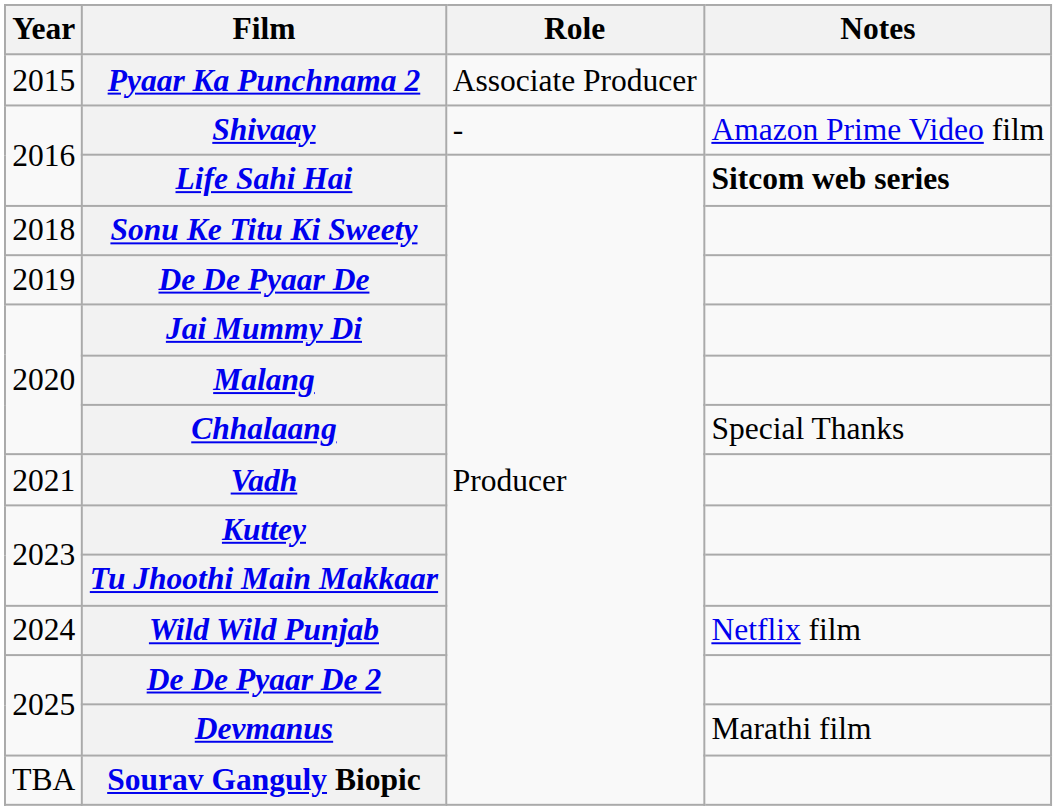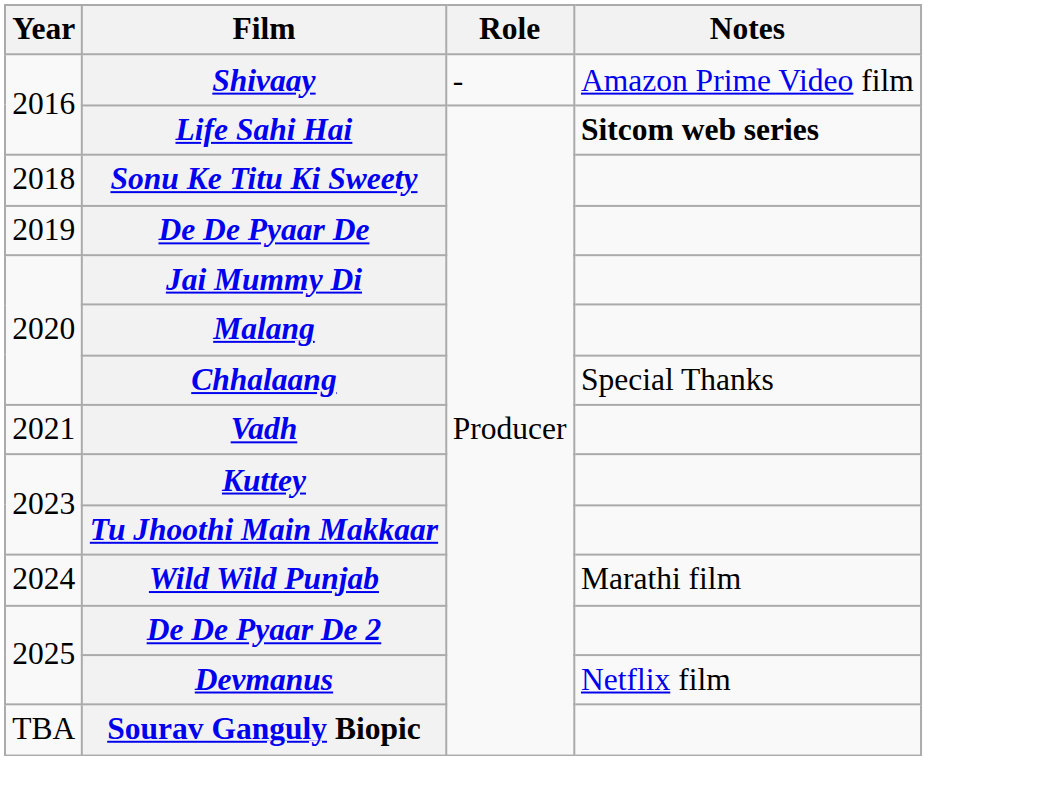 <table class="wikitable sortable plainrowheaders">
 <tr>
 <th scope="col">Year</th>
 <th scope="col">Film</th>
 <th scope="col">Role</th>
 <th scope="col">Notes</th>
-</tr>
-<tr>
-<td>2015</td>
-<th scope="row"><em><a href='#'>Pyaar Ka Punchnama 2</a></em></th>
-<td>Associate Producer</td>
-<td></td>
 </tr>
 <tr>
 <td rowspan=2>2016</td>
 <th scope="row"><em><a href='#'>Shivaay</a></em></th>
 <td>-</td>
 <td><a href='#'>Amazon Prime Video</a> film</td>
 </tr>
 <tr>
 <th scope="row"><em><a href='#'>Life Sahi Hai</a></em></th>
 <td rowspan="13">Producer</td>
 <td><strong>Sitcom web series</strong></td>
 </tr>
 <tr>
 <td>2018</td>
 <th scope="row"><em><a href='#'>Sonu Ke Titu Ki Sweety</a></em></th>
 <td></td>
 </tr>
 <tr>
 <td>2019</td>
 <th scope="row"><em><a href='#'>De De Pyaar De</a></em></th>
 <td></td>
 </tr>
 <tr>
 <td rowspan=3>2020</td>
 <th scope="row"><em><a href='#'>Jai Mummy Di</a></em></th>
 <td></td>
 </tr>
 <tr>
 <th scope="row"><em><a href='#'>Malang</a></em></th>
 <td></td>
 </tr>
 <tr>
 <th scope="row"><em><a href='#'>Chhalaang</a></em></th>
 <td>Special Thanks</td>
 </tr>
 <tr>
 <td>2021</td>
 <th scope="row"><em><a href='#'>Vadh</a></em></th>
 <td></td>
 </tr>
 <tr>
 <td rowspan=2>2023</td>
 <th scope="row"><em><a href='#'>Kuttey</a></em></th>
 <td></td>
 </tr>
 <tr>
 <th scope="row"><em><a href='#'>Tu Jhoothi Main Makkaar</a></em></th>
 <td></td>
 </tr>
 <tr>
 <td>2024</td>
 <th scope="row"><em><a href='#'>Wild Wild Punjab</a></em></th>
-<td><a href='#'>Netflix</a> film</td>
+<td>Marathi film</td>
 </tr>
 <tr>
 <td rowspan="2">2025</td>
 <th scope="row"><em><a href='#'>De De Pyaar De 2</a></em></th>
 <td></td>
 </tr>
 <tr>
 <th scope="row"><em><a href='#'>Devmanus</a></em></th>
-<td>Marathi film</td>
+<td><a href='#'>Netflix</a> film</td>
 </tr>
 <tr>
 <td>TBA</td>
 <th scope="row"><a href='#'>Sourav Ganguly</a> Biopic</th>
 <td></td>
 </tr>
 </table>
